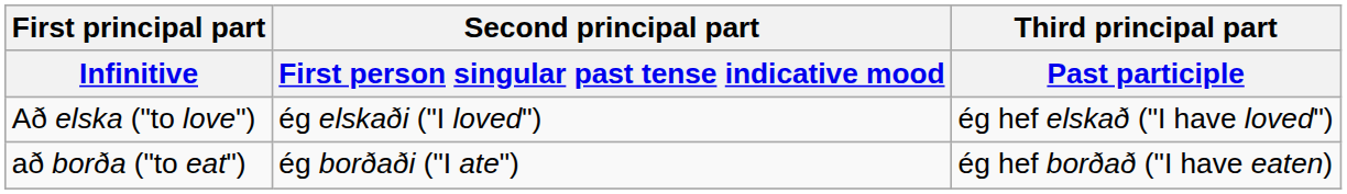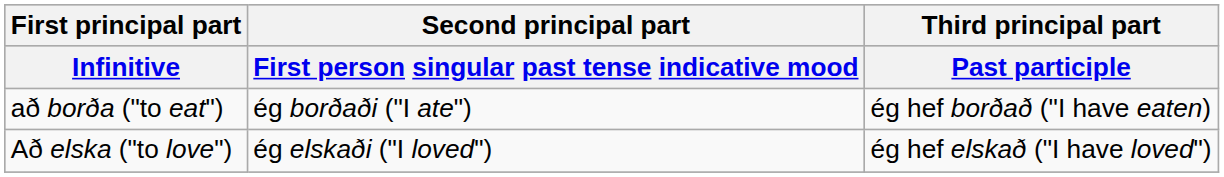 <table class="wikitable">
 <tr>
 <th>First principal part</th>
 <th>Second principal part</th>
 <th>Third principal part</th>
 </tr>
 <tr>
 <th><a href='#'>Infinitive</a></th>
 <th><a href='#'>First person</a> <a href='#'>singular</a> <a href='#'>past tense</a> <a href='#'>indicative mood</a></th>
 <th><a href='#'>Past participle</a></th>
 </tr>
 <tr>
+<td>að <em>borða</em> ("to <em>eat</em>")</td>
+<td>ég <em>borðaði</em> ("I <em>ate</em>")</td>
+<td>ég hef <em>borðað</em> ("I have <em>eaten</em>)</td>
+</tr>
+<tr>
 <td>Að <em>elska</em> ("to <em>love</em>")</td>
 <td>ég <em>elskaði</em> ("I <em>loved</em>")</td>
 <td>ég hef <em>elskað</em> ("I have <em>loved</em>")</td>
 </tr>
-<tr>
-<td>að <em>borða</em> ("to <em>eat</em>")</td>
-<td>ég <em>borðaði</em> ("I <em>ate</em>")</td>
-<td>ég hef <em>borðað</em> ("I have <em>eaten</em>)</td>
-</tr>
 </table>
